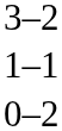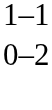 <table cellspacing=1 width=70%>
 <tr>
 <th width=25%></th>
 <th width=30%></th>
 <th width=15%></th>
 <th width=30%></th>
-</tr>
-<tr>
-<td></td>
-<td align=right></td>
-<td align=center>3–2</td>
-<td></td>
 </tr>
 <tr>
 <td></td>
 <td align=right></td>
 <td align=center>1–1</td>
 <td></td>
 </tr>
 <tr>
 <td></td>
 <td align=right></td>
 <td align=center>0–2</td>
 <td></td>
 </tr>
 </table>
